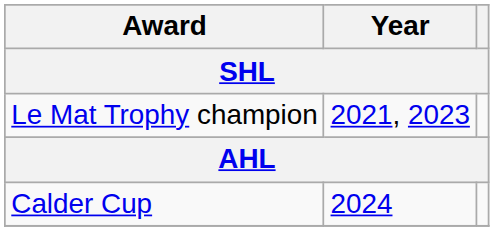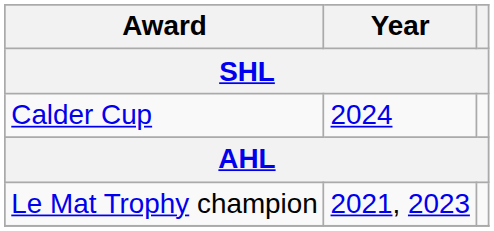 <table class="wikitable">
 <tr>
 <th>Award</th>
 <th>Year</th>
 <th></th>
 </tr>
 <tr>
 <th colspan="3"><a href='#'>SHL</a></th>
 </tr>
 <tr>
-<td><a href='#'>Le Mat Trophy</a> champion</td>
-<td><a href='#'>2021</a>, <a href='#'>2023</a></td>
+<td><a href='#'>Calder Cup</a></td>
+<td><a href='#'>2024</a></td>
 <td></td>
 </tr>
 <tr ALIGN="center" bgcolor="#e0e0e0">
 <th colspan="3"><a href='#'>AHL</a></th>
 </tr>
 <tr>
-<td><a href='#'>Calder Cup</a></td>
-<td><a href='#'>2024</a></td>
+<td><a href='#'>Le Mat Trophy</a> champion</td>
+<td><a href='#'>2021</a>, <a href='#'>2023</a></td>
 <td></td>
 </tr>
 <tr>
 </tr>
 </table>
